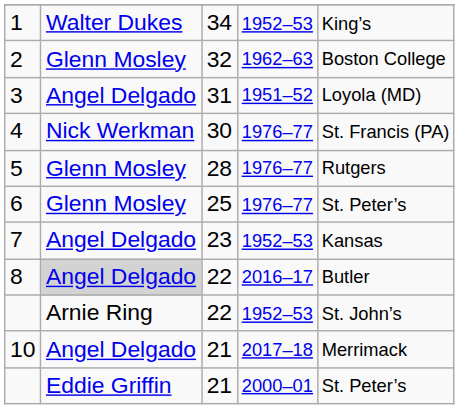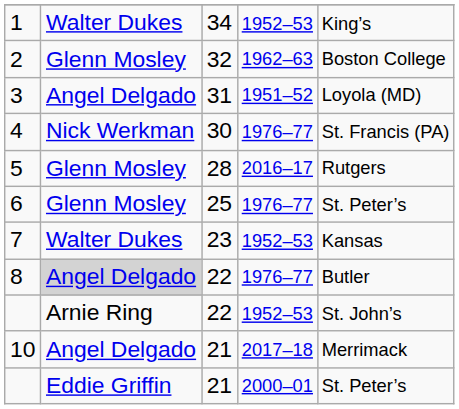 <table class="wikitable">
 <tr>
 </tr>
 <tr>
 <td>1</td>
 <td><a href='#'>Walter Dukes</a></td>
 <td>34</td>
 <td style="font-size:80%;"><a href='#'>1952–53</a></td>
 <td style="font-size:80%;">King’s</td>
 </tr>
 <tr>
 <td>2</td>
 <td><a href='#'>Glenn Mosley</a></td>
 <td>32</td>
 <td style="font-size:80%;"><a href='#'>1962–63</a></td>
 <td style="font-size:80%;">Boston College</td>
 </tr>
 <tr>
 <td>3</td>
 <td><a href='#'>Angel Delgado</a></td>
 <td>31</td>
 <td style="font-size:80%;"><a href='#'>1951–52</a></td>
 <td style="font-size:80%;">Loyola (MD)</td>
 </tr>
 <tr>
 <td>4</td>
 <td><a href='#'>Nick Werkman</a></td>
 <td>30</td>
 <td style="font-size:80%;"><a href='#'>1976–77</a></td>
 <td style="font-size:80%;">St. Francis (PA)</td>
 </tr>
 <tr>
 <td>5</td>
 <td><a href='#'>Glenn Mosley</a></td>
 <td>28</td>
-<td style="font-size:80%;"><a href='#'>1976–77</a></td>
+<td style="font-size:80%;"><a href='#'>2016–17</a></td>
 <td style="font-size:80%;">Rutgers</td>
 </tr>
 <tr>
 <td>6</td>
 <td><a href='#'>Glenn Mosley</a></td>
 <td>25</td>
 <td style="font-size:80%;"><a href='#'>1976–77</a></td>
 <td style="font-size:80%;">St. Peter’s</td>
 </tr>
 <tr>
 <td>7</td>
-<td><a href='#'>Angel Delgado</a></td>
+<td><a href='#'>Walter Dukes</a></td>
 <td>23</td>
 <td style="font-size:80%;"><a href='#'>1952–53</a></td>
 <td style="font-size:80%;">Kansas</td>
 </tr>
 <tr>
 <td>8</td>
 <td style="background: lightgrey;"><a href='#'>Angel Delgado</a></td>
 <td>22</td>
-<td style="font-size:80%;"><a href='#'>2016–17</a></td>
+<td style="font-size:80%;"><a href='#'>1976–77</a></td>
 <td style="font-size:80%;">Butler</td>
 </tr>
 <tr>
 <td></td>
 <td>Arnie Ring</td>
 <td>22</td>
 <td style="font-size:80%;"><a href='#'>1952–53</a></td>
 <td style="font-size:80%;">St. John’s</td>
 </tr>
 <tr>
 <td>10</td>
 <td><a href='#'>Angel Delgado</a></td>
 <td>21</td>
 <td style="font-size:80%;"><a href='#'>2017–18</a></td>
 <td style="font-size:80%;">Merrimack</td>
 </tr>
 <tr>
 <td></td>
 <td><a href='#'>Eddie Griffin</a></td>
 <td>21</td>
 <td style="font-size:80%;"><a href='#'>2000–01</a></td>
 <td style="font-size:80%;">St. Peter’s</td>
 </tr>
 </table>
